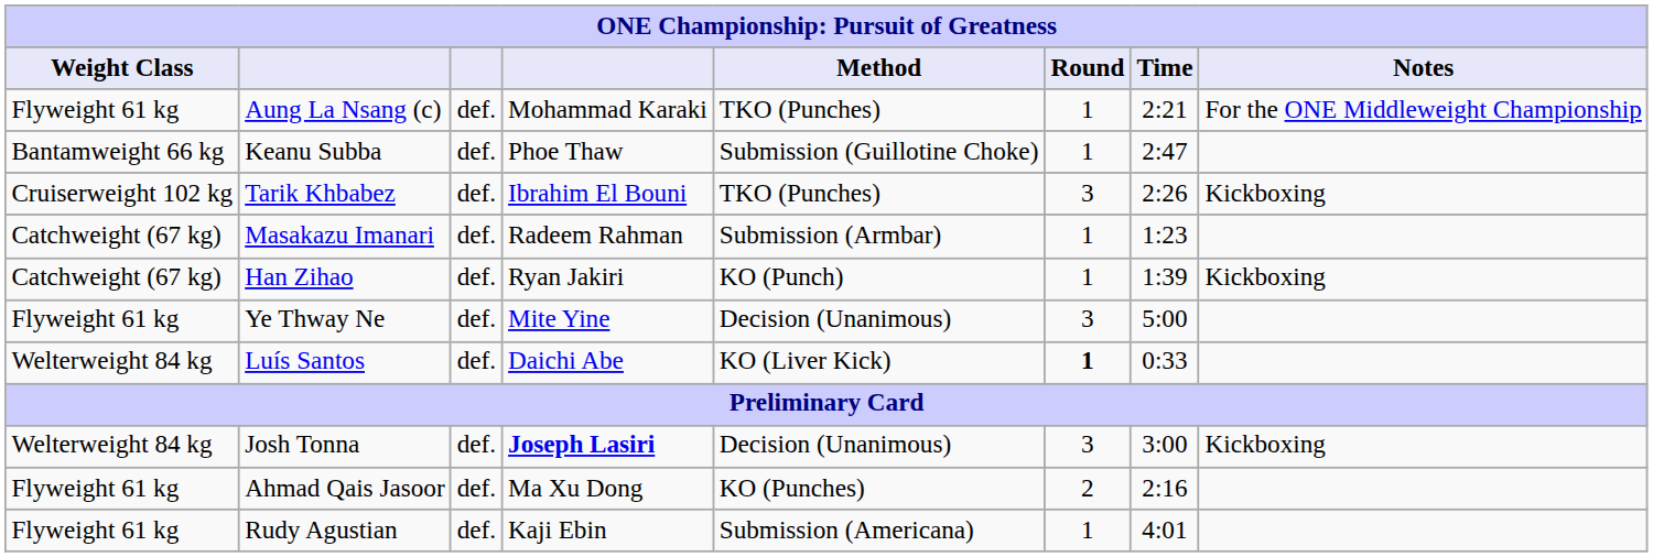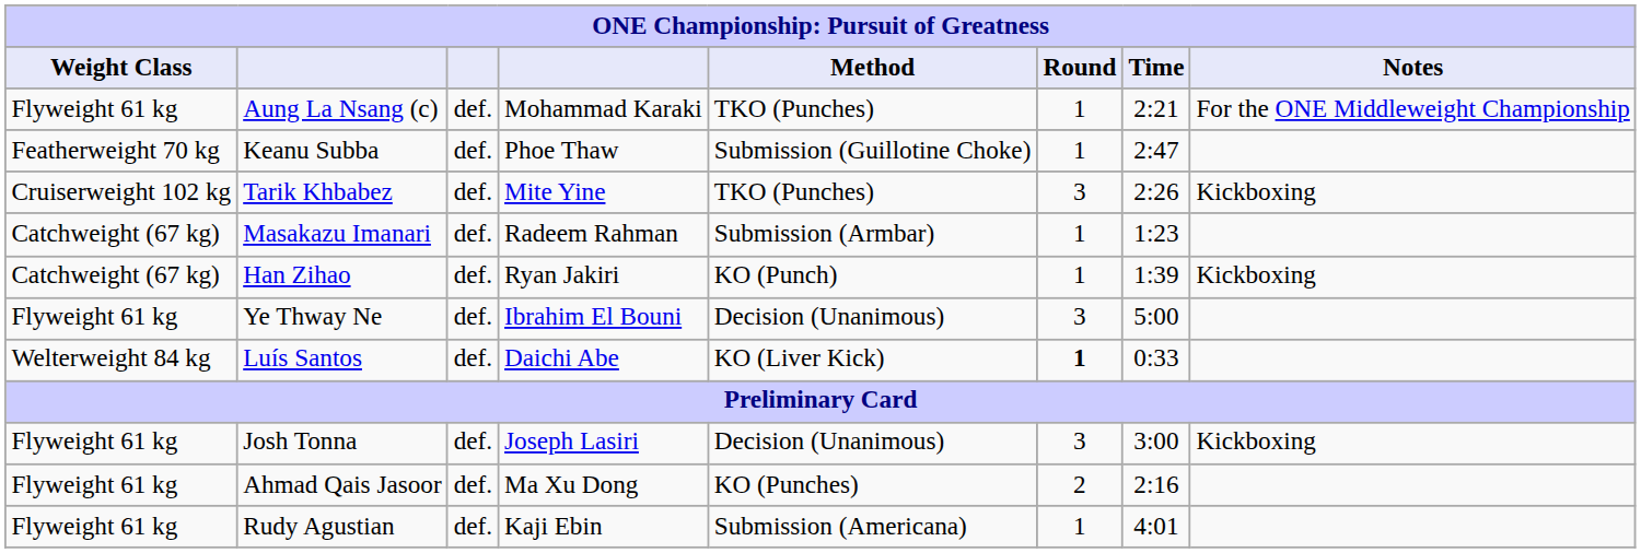 <table class="wikitable" style="font-size: 80%;">
 <tr>
 <th colspan="8" style="background-color: #ccf; color: #000080; text-align: center;"><strong>ONE Championship: Pursuit of Greatness</strong></th>
 </tr>
 <tr>
 <th colspan="1" style="background-color: #E6E8FA; color: #000000; text-align: center;">Weight Class</th>
 <th colspan="1" style="background-color: #E6E8FA; color: #000000; text-align: center;"></th>
 <th colspan="1" style="background-color: #E6E8FA; color: #000000; text-align: center;"></th>
 <th colspan="1" style="background-color: #E6E8FA; color: #000000; text-align: center;"></th>
 <th colspan="1" style="background-color: #E6E8FA; color: #000000; text-align: center;">Method</th>
 <th colspan="1" style="background-color: #E6E8FA; color: #000000; text-align: center;">Round</th>
 <th colspan="1" style="background-color: #E6E8FA; color: #000000; text-align: center;">Time</th>
 <th colspan="1" style="background-color: #E6E8FA; color: #000000; text-align: center;">Notes</th>
 </tr>
 <tr>
 <td>Flyweight 61 kg</td>
 <td> <a href='#'>Aung La Nsang</a> (c)</td>
 <td>def.</td>
 <td> Mohammad Karaki</td>
 <td>TKO (Punches)</td>
 <td align=center>1</td>
 <td align=center>2:21</td>
 <td>For the <a href='#'>ONE Middleweight Championship</a></td>
 </tr>
 <tr>
-<td>Bantamweight 66 kg</td>
+<td>Featherweight 70 kg</td>
 <td> Keanu Subba</td>
 <td>def.</td>
 <td> Phoe Thaw</td>
 <td>Submission (Guillotine Choke)</td>
 <td align=center>1</td>
 <td align=center>2:47</td>
 <td></td>
 </tr>
 <tr>
 <td>Cruiserweight 102 kg</td>
 <td> <a href='#'>Tarik Khbabez</a></td>
 <td>def.</td>
-<td> <a href='#'>Ibrahim El Bouni</a></td>
+<td> <a href='#'>Mite Yine</a></td>
 <td>TKO (Punches)</td>
 <td align=center>3</td>
 <td align=center>2:26</td>
 <td>Kickboxing</td>
 </tr>
 <tr>
 <td>Catchweight (67 kg)</td>
 <td> <a href='#'>Masakazu Imanari</a></td>
 <td>def.</td>
 <td> Radeem Rahman</td>
 <td>Submission (Armbar)</td>
 <td align=center>1</td>
 <td align=center>1:23</td>
 <td></td>
 </tr>
 <tr>
 <td>Catchweight (67 kg)</td>
 <td> <a href='#'>Han Zihao</a></td>
 <td>def.</td>
 <td> Ryan Jakiri</td>
 <td>KO (Punch)</td>
 <td align=center>1</td>
 <td align=center>1:39</td>
 <td>Kickboxing</td>
 </tr>
 <tr>
 <td>Flyweight 61 kg</td>
 <td> Ye Thway Ne</td>
 <td>def.</td>
-<td> <a href='#'>Mite Yine</a></td>
+<td> <a href='#'>Ibrahim El Bouni</a></td>
 <td>Decision (Unanimous)</td>
 <td align=center>3</td>
 <td align=center>5:00</td>
 <td></td>
 </tr>
 <tr>
 <td>Welterweight 84 kg</td>
 <td> <a href='#'>Luís Santos</a></td>
 <td>def.</td>
 <td> <a href='#'>Daichi Abe</a></td>
 <td>KO (Liver Kick)</td>
 <td align=center><strong>1</strong></td>
 <td align=center>0:33</td>
 <td></td>
 </tr>
 <tr>
 <th colspan="8" style="background-color: #ccf; color: #000080; text-align: center;"><strong>Preliminary Card</strong></th>
 </tr>
 <tr>
-<td>Welterweight 84 kg</td>
+<td>Flyweight 61 kg</td>
 <td> Josh Tonna</td>
 <td>def.</td>
-<td><strong> <a href='#'>Joseph Lasiri</a></strong></td>
+<td> <a href='#'>Joseph Lasiri</a></td>
 <td>Decision (Unanimous)</td>
 <td align=center>3</td>
 <td align=center>3:00</td>
 <td>Kickboxing</td>
 </tr>
 <tr>
 <td>Flyweight 61 kg</td>
 <td> Ahmad Qais Jasoor</td>
 <td>def.</td>
 <td> Ma Xu Dong</td>
 <td>KO (Punches)</td>
 <td align=center>2</td>
 <td align=center>2:16</td>
 <td></td>
 </tr>
 <tr>
 <td>Flyweight 61 kg</td>
 <td> Rudy Agustian</td>
 <td>def.</td>
 <td> Kaji Ebin</td>
 <td>Submission (Americana)</td>
 <td align=center>1</td>
 <td align=center>4:01</td>
 <td></td>
 </tr>
 </table>
